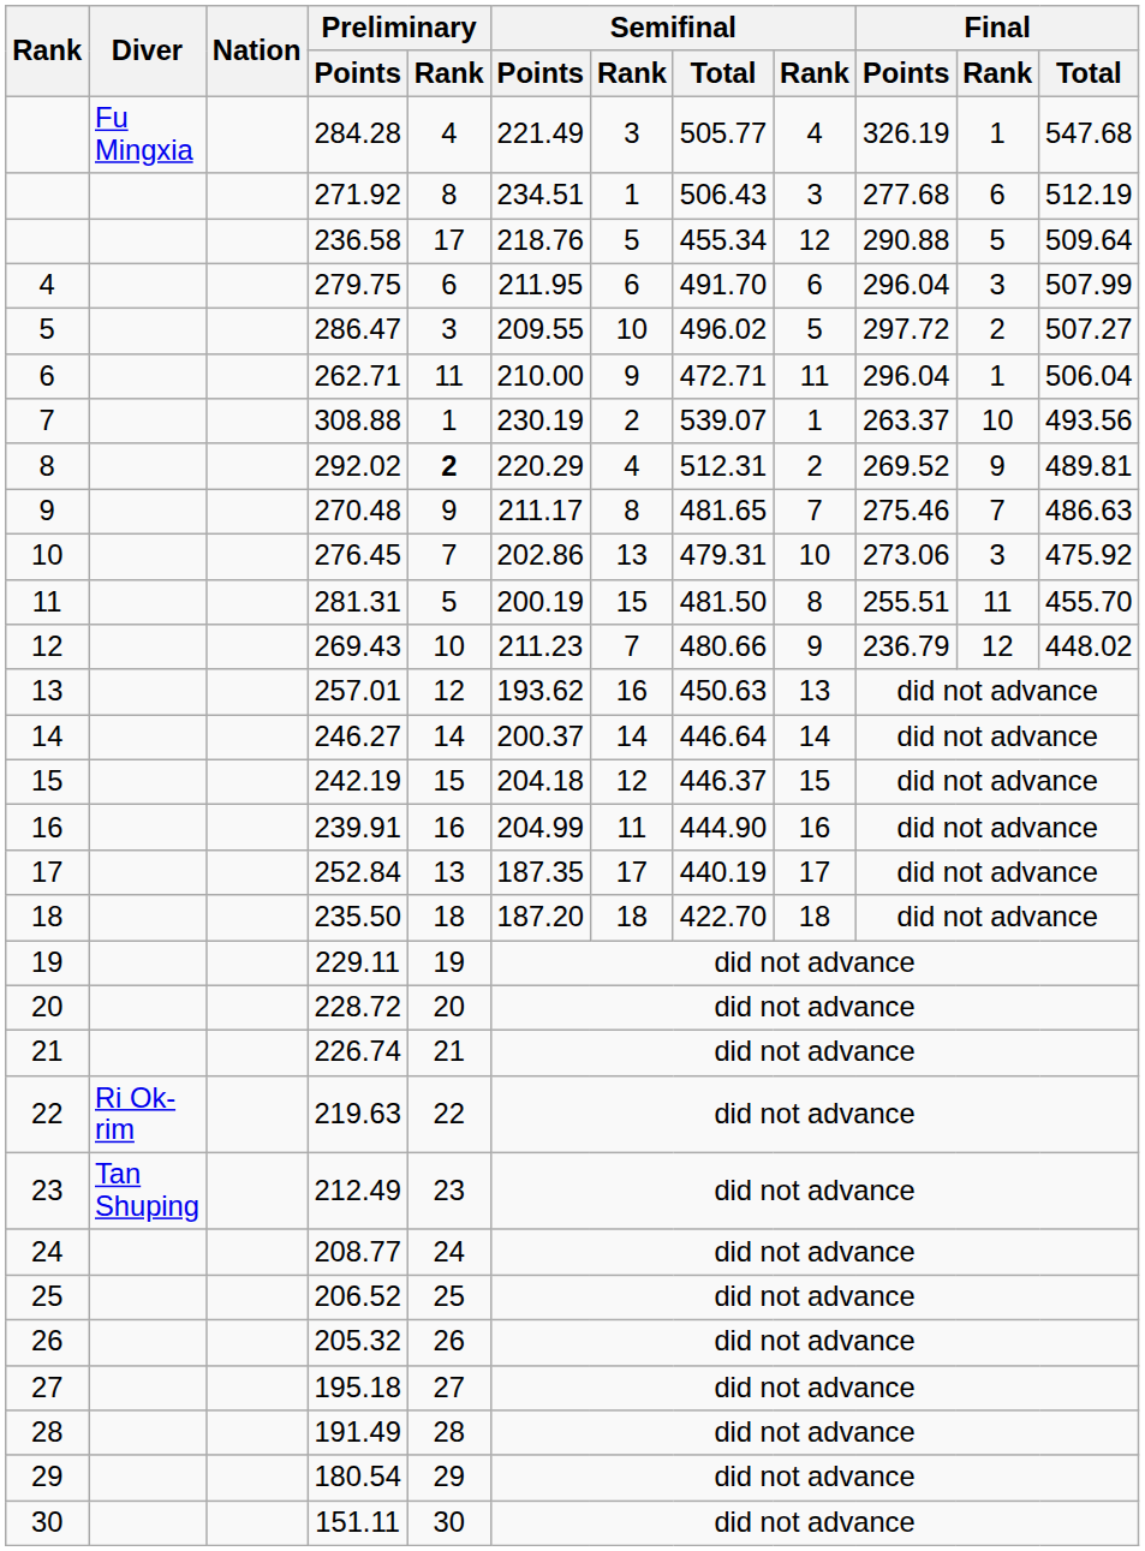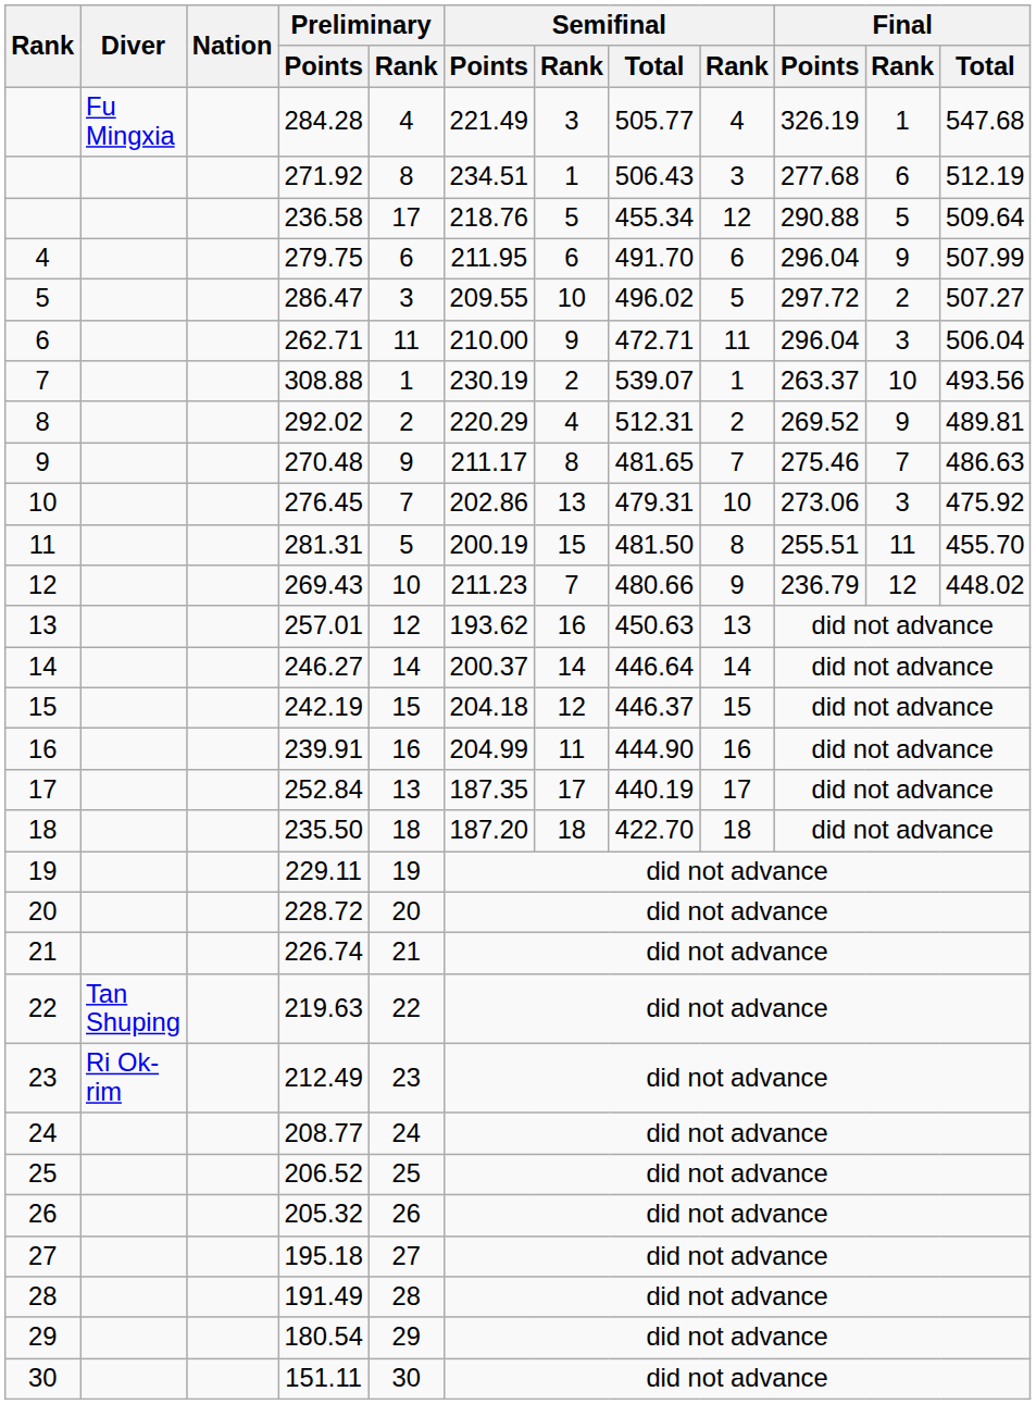 <table class="wikitable sortable" style="text-align:center;">
 <tr>
 <th rowspan=2>Rank</th>
 <th rowspan=2>Diver</th>
 <th rowspan=2>Nation</th>
 <th colspan=2>Preliminary</th>
 <th colspan=4>Semifinal</th>
 <th colspan=3>Final</th>
 </tr>
 <tr>
 <th>Points</th>
 <th>Rank</th>
 <th>Points</th>
 <th>Rank</th>
 <th>Total</th>
 <th>Rank</th>
 <th>Points</th>
 <th>Rank</th>
 <th>Total</th>
 </tr>
 <tr>
 <td></td>
 <td align=left><a href='#'>Fu Mingxia</a></td>
 <td align=left></td>
 <td>284.28</td>
 <td>4</td>
 <td>221.49</td>
 <td>3</td>
 <td>505.77</td>
 <td>4</td>
 <td>326.19</td>
 <td>1</td>
 <td>547.68</td>
 </tr>
 <tr>
 <td></td>
 <td align=left></td>
 <td align=left></td>
 <td>271.92</td>
 <td>8</td>
 <td>234.51</td>
 <td>1</td>
 <td>506.43</td>
 <td>3</td>
 <td>277.68</td>
 <td>6</td>
 <td>512.19</td>
 </tr>
 <tr>
 <td></td>
 <td align=left></td>
 <td align=left></td>
 <td>236.58</td>
 <td>17</td>
 <td>218.76</td>
 <td>5</td>
 <td>455.34</td>
 <td>12</td>
 <td>290.88</td>
 <td>5</td>
 <td>509.64</td>
 </tr>
 <tr>
 <td>4</td>
 <td align=left></td>
 <td align=left></td>
 <td>279.75</td>
 <td>6</td>
 <td>211.95</td>
 <td>6</td>
 <td>491.70</td>
 <td>6</td>
 <td>296.04</td>
-<td>3</td>
+<td>9</td>
 <td>507.99</td>
 </tr>
 <tr>
 <td>5</td>
 <td align=left></td>
 <td align=left></td>
 <td>286.47</td>
 <td>3</td>
 <td>209.55</td>
 <td>10</td>
 <td>496.02</td>
 <td>5</td>
 <td>297.72</td>
 <td>2</td>
 <td>507.27</td>
 </tr>
 <tr>
 <td>6</td>
 <td align=left></td>
 <td align=left></td>
 <td>262.71</td>
 <td>11</td>
 <td>210.00</td>
 <td>9</td>
 <td>472.71</td>
 <td>11</td>
 <td>296.04</td>
-<td>1</td>
+<td>3</td>
 <td>506.04</td>
 </tr>
 <tr>
 <td>7</td>
 <td align=left></td>
 <td align=left></td>
 <td>308.88</td>
 <td>1</td>
 <td>230.19</td>
 <td>2</td>
 <td>539.07</td>
 <td>1</td>
 <td>263.37</td>
 <td>10</td>
 <td>493.56</td>
 </tr>
 <tr>
 <td>8</td>
 <td align=left></td>
 <td align=left></td>
 <td>292.02</td>
-<td><strong>2</strong></td>
+<td>2</td>
 <td>220.29</td>
 <td>4</td>
 <td>512.31</td>
 <td>2</td>
 <td>269.52</td>
 <td>9</td>
 <td>489.81</td>
 </tr>
 <tr>
 <td>9</td>
 <td align=left></td>
 <td align=left></td>
 <td>270.48</td>
 <td>9</td>
 <td>211.17</td>
 <td>8</td>
 <td>481.65</td>
 <td>7</td>
 <td>275.46</td>
 <td>7</td>
 <td>486.63</td>
 </tr>
 <tr>
 <td>10</td>
 <td align=left></td>
 <td align=left></td>
 <td>276.45</td>
 <td>7</td>
 <td>202.86</td>
 <td>13</td>
 <td>479.31</td>
 <td>10</td>
 <td>273.06</td>
 <td>3</td>
 <td>475.92</td>
 </tr>
 <tr>
 <td>11</td>
 <td align=left></td>
 <td align=left></td>
 <td>281.31</td>
 <td>5</td>
 <td>200.19</td>
 <td>15</td>
 <td>481.50</td>
 <td>8</td>
 <td>255.51</td>
 <td>11</td>
 <td>455.70</td>
 </tr>
 <tr>
 <td>12</td>
 <td align=left></td>
 <td align=left></td>
 <td>269.43</td>
 <td>10</td>
 <td>211.23</td>
 <td>7</td>
 <td>480.66</td>
 <td>9</td>
 <td>236.79</td>
 <td>12</td>
 <td>448.02</td>
 </tr>
 <tr>
 <td>13</td>
 <td align=left></td>
 <td align=left></td>
 <td>257.01</td>
 <td>12</td>
 <td>193.62</td>
 <td>16</td>
 <td>450.63</td>
 <td>13</td>
 <td colspan=3>did not advance</td>
 </tr>
 <tr>
 <td>14</td>
 <td align=left></td>
 <td align=left></td>
 <td>246.27</td>
 <td>14</td>
 <td>200.37</td>
 <td>14</td>
 <td>446.64</td>
 <td>14</td>
 <td colspan=3>did not advance</td>
 </tr>
 <tr>
 <td>15</td>
 <td align=left></td>
 <td align=left></td>
 <td>242.19</td>
 <td>15</td>
 <td>204.18</td>
 <td>12</td>
 <td>446.37</td>
 <td>15</td>
 <td colspan=3>did not advance</td>
 </tr>
 <tr>
 <td>16</td>
 <td align=left></td>
 <td align=left></td>
 <td>239.91</td>
 <td>16</td>
 <td>204.99</td>
 <td>11</td>
 <td>444.90</td>
 <td>16</td>
 <td colspan=3>did not advance</td>
 </tr>
 <tr>
 <td>17</td>
 <td align=left></td>
 <td align=left></td>
 <td>252.84</td>
 <td>13</td>
 <td>187.35</td>
 <td>17</td>
 <td>440.19</td>
 <td>17</td>
 <td colspan=3>did not advance</td>
 </tr>
 <tr>
 <td>18</td>
 <td align=left></td>
 <td align=left></td>
 <td>235.50</td>
 <td>18</td>
 <td>187.20</td>
 <td>18</td>
 <td>422.70</td>
 <td>18</td>
 <td colspan=3>did not advance</td>
 </tr>
 <tr>
 <td>19</td>
 <td align=left></td>
 <td align=left></td>
 <td>229.11</td>
 <td>19</td>
 <td colspan=7>did not advance</td>
 </tr>
 <tr>
 <td>20</td>
 <td align=left></td>
 <td align=left></td>
 <td>228.72</td>
 <td>20</td>
 <td colspan=7>did not advance</td>
 </tr>
 <tr>
 <td>21</td>
 <td align=left></td>
 <td align=left></td>
 <td>226.74</td>
 <td>21</td>
 <td colspan=7>did not advance</td>
 </tr>
 <tr>
 <td>22</td>
-<td align=left><a href='#'>Ri Ok-rim</a></td>
+<td align=left><a href='#'>Tan Shuping</a></td>
 <td align=left></td>
 <td>219.63</td>
 <td>22</td>
 <td colspan=7>did not advance</td>
 </tr>
 <tr>
 <td>23</td>
-<td align=left><a href='#'>Tan Shuping</a></td>
+<td align=left><a href='#'>Ri Ok-rim</a></td>
 <td align=left></td>
 <td>212.49</td>
 <td>23</td>
 <td colspan=7>did not advance</td>
 </tr>
 <tr>
 <td>24</td>
 <td align=left></td>
 <td align=left></td>
 <td>208.77</td>
 <td>24</td>
 <td colspan=7>did not advance</td>
 </tr>
 <tr>
 <td>25</td>
 <td align=left></td>
 <td align=left></td>
 <td>206.52</td>
 <td>25</td>
 <td colspan=7>did not advance</td>
 </tr>
 <tr>
 <td>26</td>
 <td align=left></td>
 <td align=left></td>
 <td>205.32</td>
 <td>26</td>
 <td colspan=7>did not advance</td>
 </tr>
 <tr>
 <td>27</td>
 <td align=left></td>
 <td align=left></td>
 <td>195.18</td>
 <td>27</td>
 <td colspan=7>did not advance</td>
 </tr>
 <tr>
 <td>28</td>
 <td align=left></td>
 <td align=left></td>
 <td>191.49</td>
 <td>28</td>
 <td colspan=7>did not advance</td>
 </tr>
 <tr>
 <td>29</td>
 <td align=left></td>
 <td align=left></td>
 <td>180.54</td>
 <td>29</td>
 <td colspan=7>did not advance</td>
 </tr>
 <tr>
 <td>30</td>
 <td align=left></td>
 <td align=left></td>
 <td>151.11</td>
 <td>30</td>
 <td colspan=7>did not advance</td>
 </tr>
 </table>
